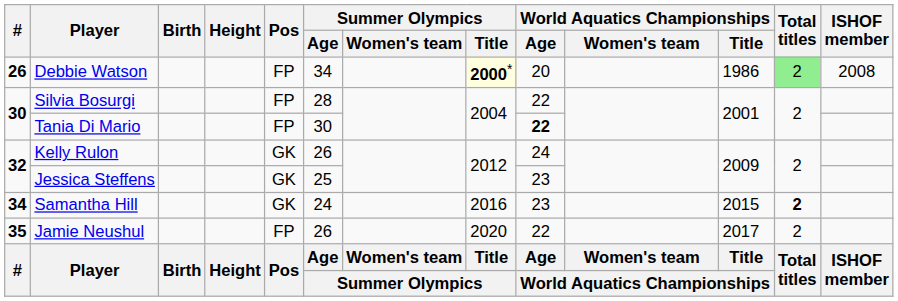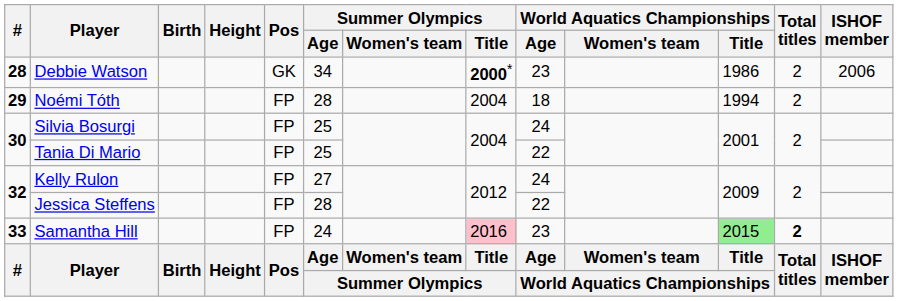 <table class="wikitable sortable" style="text-align: center; font-size: 85%; margin-left: 1em;">
 <tr>
 <th rowspan="2">#</th>
 <th rowspan="2">Player</th>
 <th rowspan="2">Birth</th>
 <th rowspan="2">Height</th>
 <th rowspan="2">Pos</th>
 <th colspan="3">Summer Olympics</th>
 <th colspan="3">World Aquatics Championships</th>
 <th rowspan="2">Total<br>titles</th>
 <th rowspan="2">ISHOF<br>member</th>
 </tr>
 <tr>
 <th>Age</th>
 <th>Women's team</th>
 <th>Title</th>
 <th>Age</th>
 <th>Women's team</th>
 <th>Title</th>
 </tr>
 <tr>
-<td><strong>26</strong></td>
+<td><strong>28</strong></td>
 <td style="text-align: left;" data-sort-value="Watson, Debbie"><a href='#'>Debbie Watson</a></td>
 <td></td>
 <td style="text-align: left;"></td>
-<td>FP</td>
+<td>GK</td>
 <td>34</td>
 <td style="text-align: left;"></td>
-<td style="background: lightyellow; text-align: left;"><strong>2000</strong><sup>*</sup></td>
-<td>20</td>
+<td style="text-align: left;"><strong>2000</strong><sup>*</sup></td>
+<td>23</td>
 <td style="text-align: left;"></td>
 <td style="text-align: left;">1986</td>
-<td style="background: lightgreen;">2</td>
-<td>2008</td>
+<td>2</td>
+<td>2006</td>
+</tr>
+<tr>
+<td><strong>29</strong></td>
+<td style="text-align: left;" data-sort-value="Tóth, Noémi"><a href='#'>Noémi Tóth</a></td>
+<td></td>
+<td style="text-align: left;"></td>
+<td>FP</td>
+<td>28</td>
+<td style="text-align: left;"></td>
+<td style="text-align: left;">2004</td>
+<td>18</td>
+<td style="text-align: left;"></td>
+<td style="text-align: left;">1994</td>
+<td>2</td>
+<td></td>
 </tr>
 <tr>
 <td rowspan="2"><strong>30</strong></td>
 <td style="text-align: left;" data-sort-value="Bosurgi, Silvia"><a href='#'>Silvia Bosurgi</a></td>
 <td></td>
 <td style="text-align: left;"></td>
 <td>FP</td>
-<td>28</td>
+<td>25</td>
 <td rowspan="2" style="text-align: left;"></td>
 <td rowspan="2" style="text-align: left;">2004</td>
-<td>22</td>
+<td>24</td>
 <td rowspan="2" style="text-align: left;"></td>
 <td rowspan="2" style="text-align: left;">2001</td>
 <td rowspan="2">2</td>
 <td></td>
 </tr>
 <tr>
 <td style="text-align: left;" data-sort-value="Di Mario, Tania"><a href='#'>Tania Di Mario</a></td>
 <td></td>
 <td style="text-align: left;"></td>
 <td>FP</td>
-<td>30</td>
-<td><strong>22</strong></td>
+<td>25</td>
+<td>22</td>
 <td></td>
 </tr>
 <tr>
 <td rowspan="2"><strong>32</strong></td>
 <td style="text-align: left;" data-sort-value="Rulon, Kelly"><a href='#'>Kelly Rulon</a></td>
 <td></td>
 <td style="text-align: left;"></td>
-<td>GK</td>
-<td>26</td>
+<td>FP</td>
+<td>27</td>
 <td rowspan="2" style="text-align: left;"></td>
 <td rowspan="2" style="text-align: left;">2012</td>
 <td>24</td>
 <td rowspan="2" style="text-align: left;"></td>
 <td rowspan="2" style="text-align: left;">2009</td>
 <td rowspan="2">2</td>
 <td></td>
 </tr>
 <tr>
 <td style="text-align: left;" data-sort-value="Steffens, Jessica"><a href='#'>Jessica Steffens</a></td>
 <td></td>
 <td style="text-align: left;"></td>
-<td>GK</td>
-<td>25</td>
-<td>23</td>
+<td>FP</td>
+<td>28</td>
+<td>22</td>
 <td></td>
 </tr>
 <tr>
-<td><strong>34</strong></td>
+<td><strong>33</strong></td>
 <td style="text-align: left;" data-sort-value="Hill, Samantha"><a href='#'>Samantha Hill</a></td>
 <td></td>
 <td style="text-align: left;"></td>
-<td>GK</td>
+<td>FP</td>
 <td>24</td>
 <td style="text-align: left;"></td>
-<td style="text-align: left;">2016</td>
+<td style="background: pink; text-align: left;">2016</td>
 <td>23</td>
 <td style="text-align: left;"></td>
-<td style="text-align: left;">2015</td>
+<td style="background: lightgreen; text-align: left;">2015</td>
 <td><strong>2</strong></td>
-<td></td>
-</tr>
-<tr>
-<td><strong>35</strong></td>
-<td style="text-align: left;" data-sort-value="Neushul, Jamie"><a href='#'>Jamie Neushul</a></td>
-<td></td>
-<td style="text-align: left;"></td>
-<td>FP</td>
-<td>26</td>
-<td style="text-align: left;"></td>
-<td style="text-align: left;">2020</td>
-<td>22</td>
-<td style="text-align: left;"></td>
-<td style="text-align: left;">2017</td>
-<td>2</td>
 <td></td>
 </tr>
 <tr>
 <th rowspan="2">#</th>
 <th rowspan="2">Player</th>
 <th rowspan="2">Birth</th>
 <th rowspan="2">Height</th>
 <th rowspan="2">Pos</th>
 <th>Age</th>
 <th>Women's team</th>
 <th>Title</th>
 <th>Age</th>
 <th>Women's team</th>
 <th>Title</th>
 <th rowspan="2">Total<br>titles</th>
 <th rowspan="2">ISHOF<br>member</th>
 </tr>
 <tr>
 <th colspan="3">Summer Olympics</th>
 <th colspan="3">World Aquatics Championships</th>
 </tr>
 </table>
